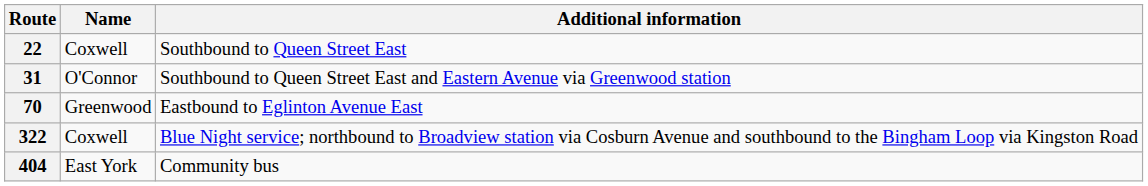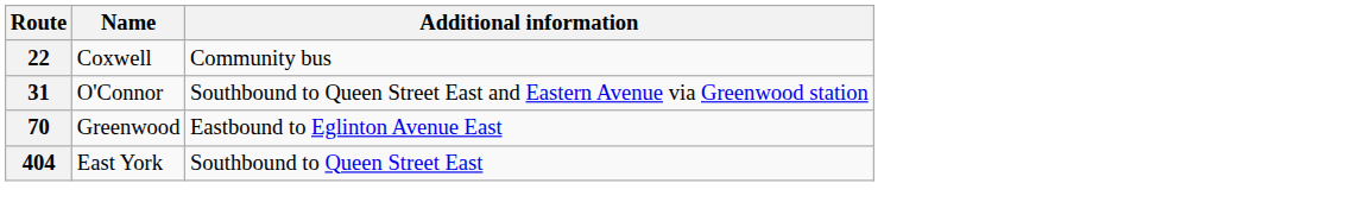 <table class="wikitable">
 <tr>
 <th>Route</th>
 <th>Name</th>
 <th>Additional information</th>
 </tr>
 <tr>
 <th>22</th>
 <td>Coxwell</td>
-<td>Southbound to <a href='#'>Queen Street East</a></td>
+<td>Community bus</td>
 </tr>
 <tr>
 <th>31</th>
 <td>O'Connor</td>
 <td>Southbound to Queen Street East and <a href='#'>Eastern Avenue</a> via <a href='#'>Greenwood station</a></td>
 </tr>
 <tr>
 <th>70</th>
 <td>Greenwood</td>
 <td>Eastbound to <a href='#'>Eglinton Avenue East</a></td>
 </tr>
 <tr>
-<th>322</th>
-<td>Coxwell</td>
-<td><a href='#'>Blue Night service</a>; northbound to <a href='#'>Broadview station</a> via Cosburn Avenue and southbound to the <a href='#'>Bingham Loop</a> via Kingston Road</td>
-</tr>
-<tr>
 <th>404</th>
 <td>East York</td>
-<td>Community bus</td>
+<td>Southbound to <a href='#'>Queen Street East</a></td>
 </tr>
 </table>
